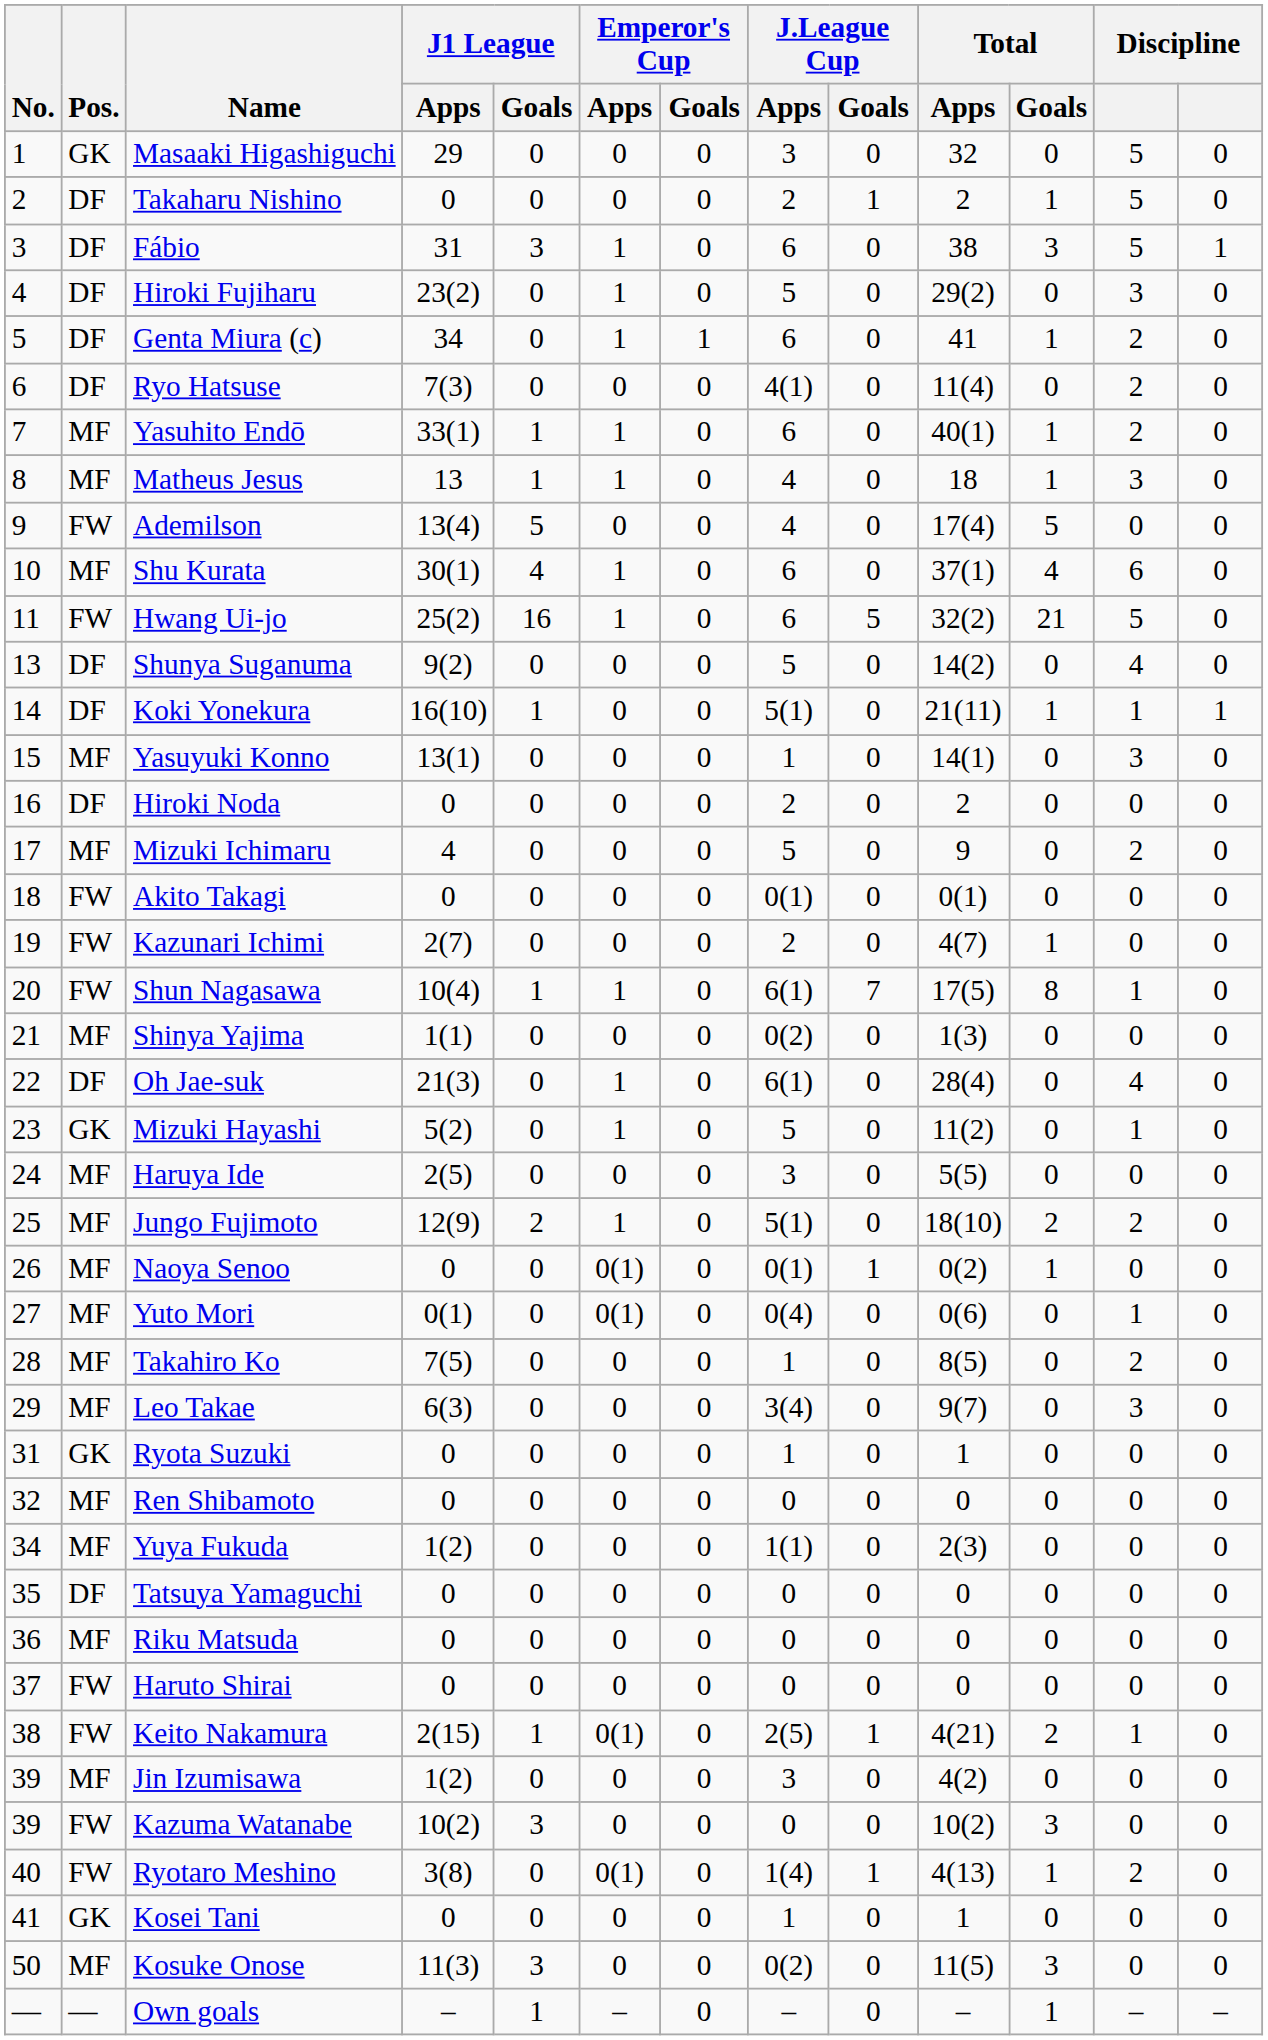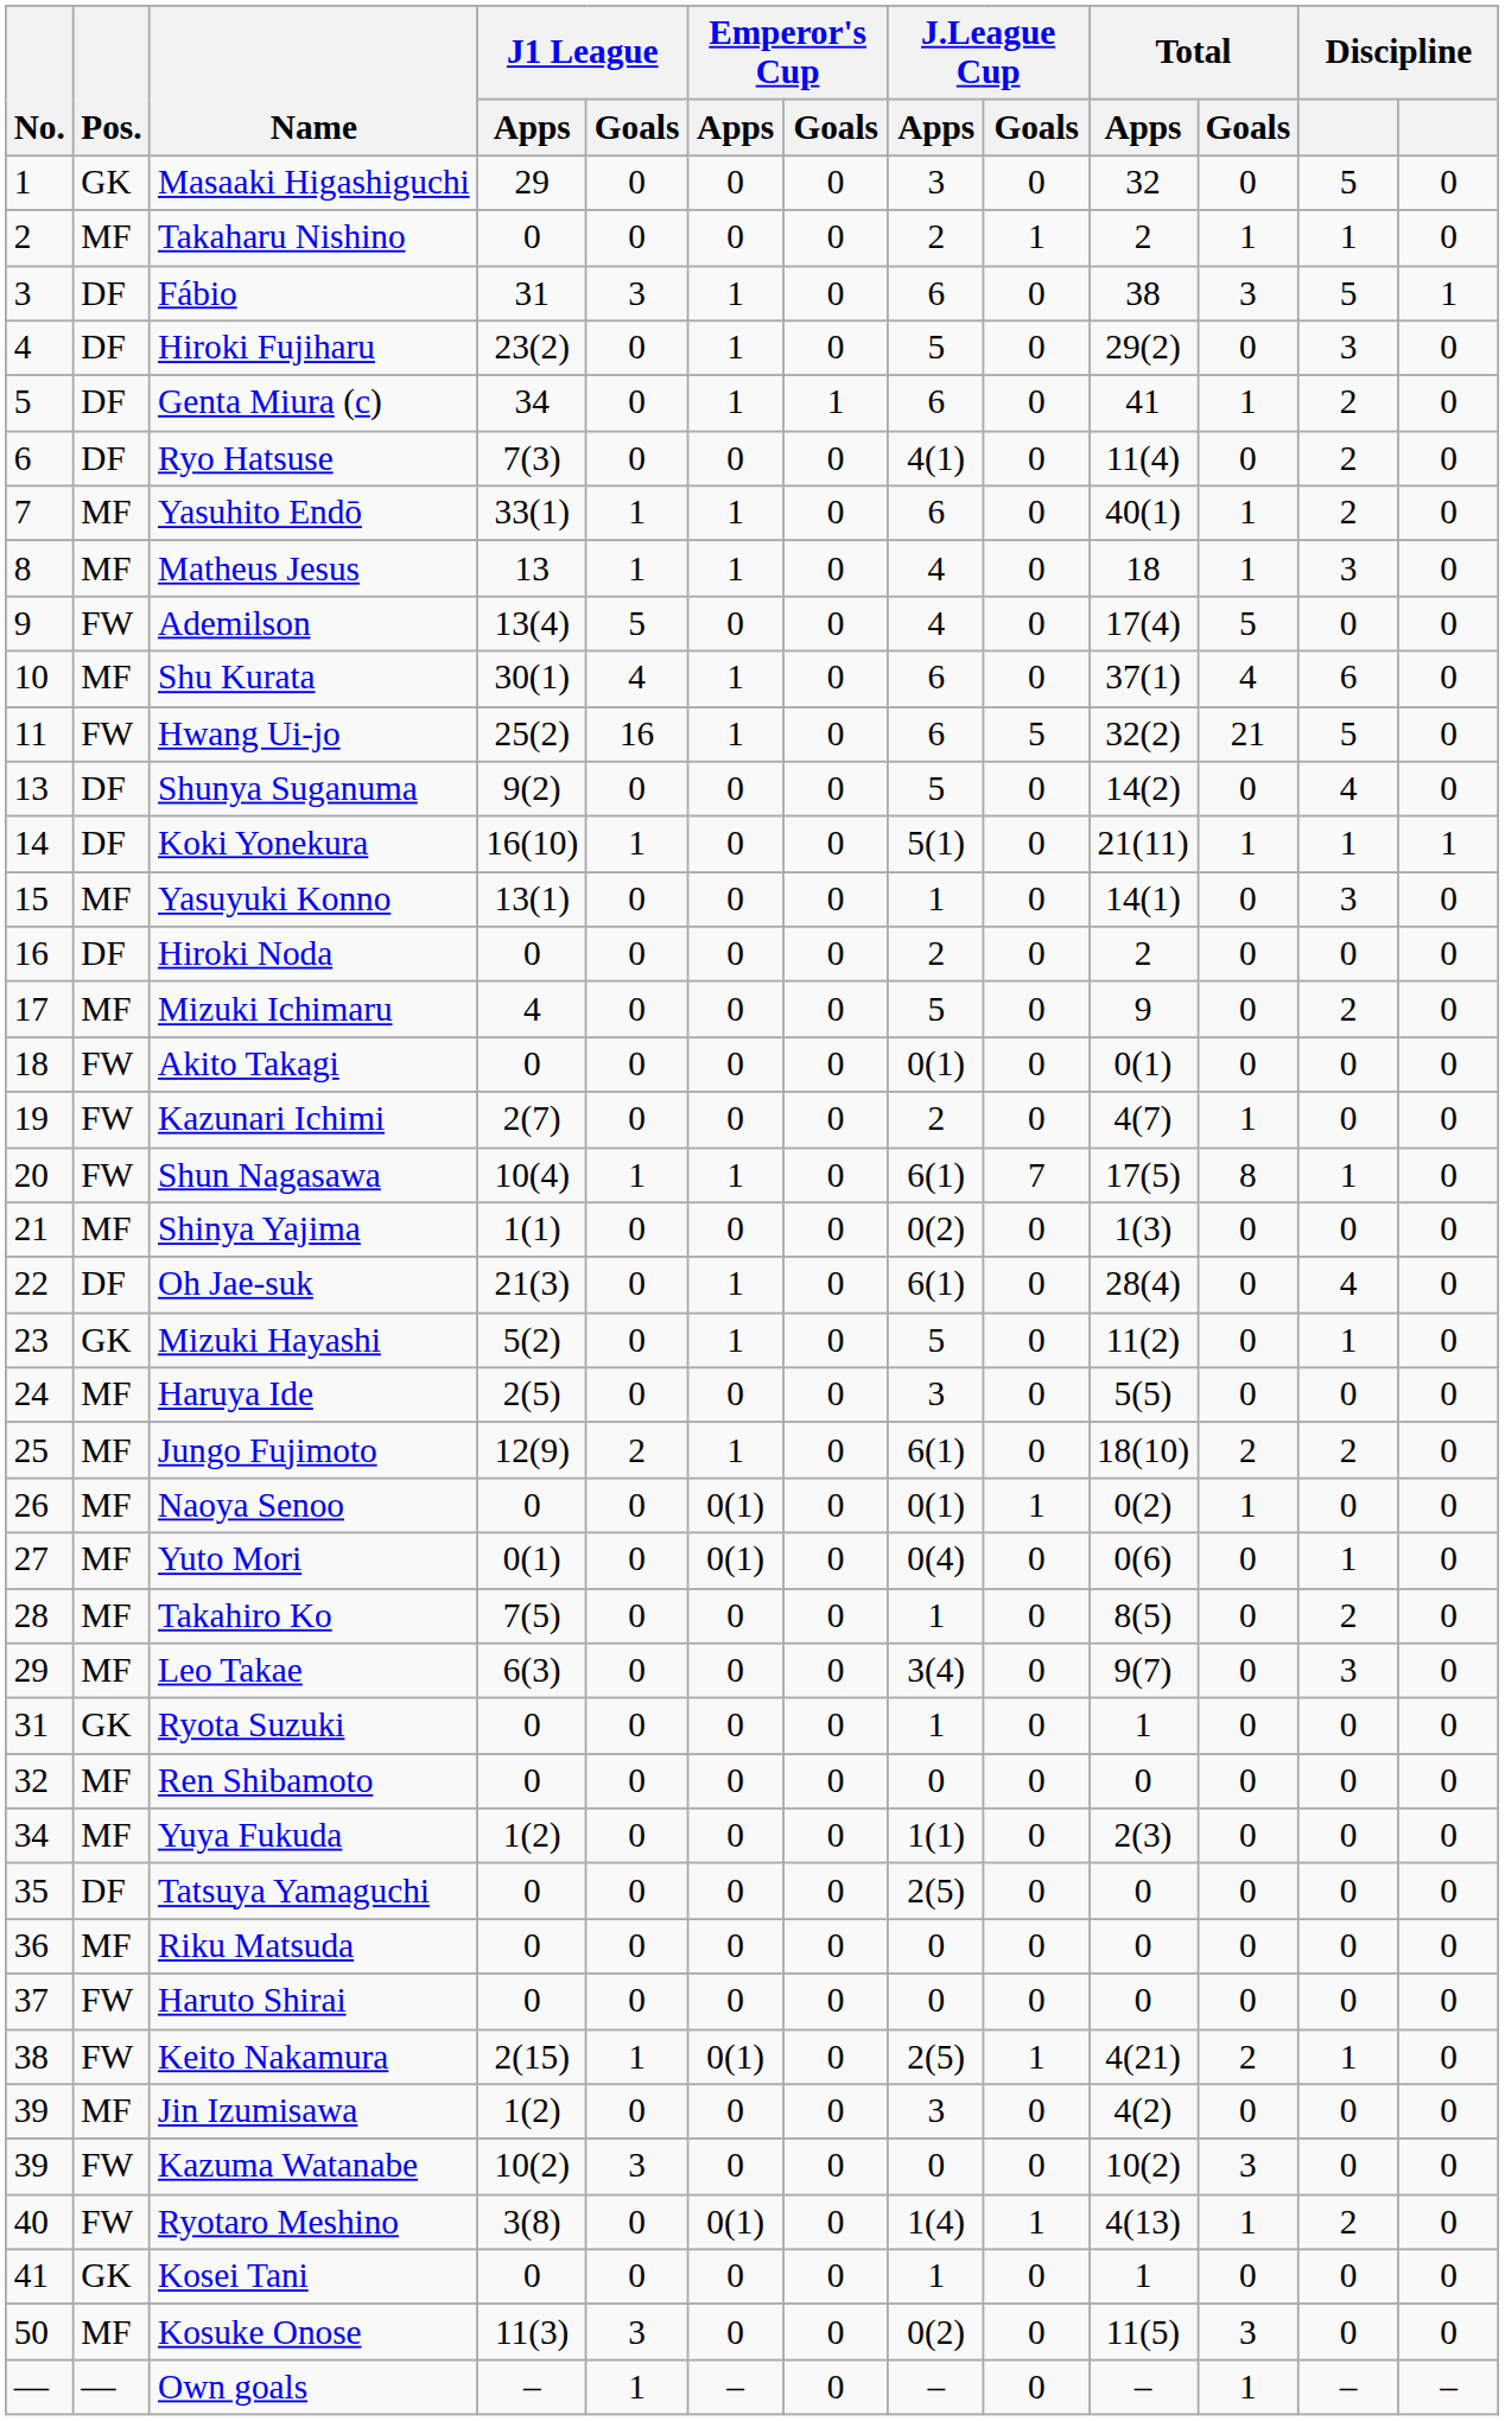 <table class="wikitable" style="text-align:center">
 <tr>
 <th rowspan=2 style="vertical-align:bottom;">No.</th>
 <th rowspan=2 style="vertical-align:bottom;">Pos.</th>
 <th rowspan=2 style="vertical-align:bottom;">Name</th>
 <th colspan=2 style="width:85px;"><a href='#'>J1 League</a></th>
 <th colspan=2 style="width:85px;"><a href='#'>Emperor's Cup</a></th>
 <th colspan=2 style="width:85px;"><a href='#'>J.League Cup</a></th>
 <th colspan=2 style="width:85px;">Total</th>
 <th colspan=2 style="width:85px;">Discipline</th>
 </tr>
 <tr>
 <th>Apps</th>
 <th>Goals</th>
 <th>Apps</th>
 <th>Goals</th>
 <th>Apps</th>
 <th>Goals</th>
 <th>Apps</th>
 <th>Goals</th>
 <th></th>
 <th></th>
 </tr>
 <tr>
 <td align="left">1</td>
 <td align="left">GK</td>
 <td align="left"> <a href='#'>Masaaki Higashiguchi</a></td>
 <td>29</td>
 <td>0</td>
 <td>0</td>
 <td>0</td>
 <td>3</td>
 <td>0</td>
 <td>32</td>
 <td>0</td>
 <td>5</td>
 <td>0</td>
 </tr>
 <tr>
 <td align="left">2</td>
-<td align="left">DF</td>
+<td align="left">MF</td>
 <td align="left"> <a href='#'>Takaharu Nishino</a></td>
 <td>0</td>
 <td>0</td>
 <td>0</td>
 <td>0</td>
 <td>2</td>
 <td>1</td>
 <td>2</td>
 <td>1</td>
-<td>5</td>
+<td>1</td>
 <td>0</td>
 </tr>
 <tr>
 <td align="left">3</td>
 <td align="left">DF</td>
 <td align="left"> <a href='#'>Fábio</a></td>
 <td>31</td>
 <td>3</td>
 <td>1</td>
 <td>0</td>
 <td>6</td>
 <td>0</td>
 <td>38</td>
 <td>3</td>
 <td>5</td>
 <td>1</td>
 </tr>
 <tr>
 <td align="left">4</td>
 <td align="left">DF</td>
 <td align="left"> <a href='#'>Hiroki Fujiharu</a></td>
 <td>23(2)</td>
 <td>0</td>
 <td>1</td>
 <td>0</td>
 <td>5</td>
 <td>0</td>
 <td>29(2)</td>
 <td>0</td>
 <td>3</td>
 <td>0</td>
 </tr>
 <tr>
 <td align="left">5</td>
 <td align="left">DF</td>
 <td align="left"> <a href='#'>Genta Miura</a> (<a href='#'>c</a>)</td>
 <td>34</td>
 <td>0</td>
 <td>1</td>
 <td>1</td>
 <td>6</td>
 <td>0</td>
 <td>41</td>
 <td>1</td>
 <td>2</td>
 <td>0</td>
 </tr>
 <tr>
 <td align="left">6</td>
 <td align="left">DF</td>
 <td align="left"> <a href='#'>Ryo Hatsuse</a></td>
 <td>7(3)</td>
 <td>0</td>
 <td>0</td>
 <td>0</td>
 <td>4(1)</td>
 <td>0</td>
 <td>11(4)</td>
 <td>0</td>
 <td>2</td>
 <td>0</td>
 </tr>
 <tr>
 <td align="left">7</td>
 <td align="left">MF</td>
 <td align="left"> <a href='#'>Yasuhito Endō</a></td>
 <td>33(1)</td>
 <td>1</td>
 <td>1</td>
 <td>0</td>
 <td>6</td>
 <td>0</td>
 <td>40(1)</td>
 <td>1</td>
 <td>2</td>
 <td>0</td>
 </tr>
 <tr>
 <td align="left">8</td>
 <td align="left">MF</td>
 <td align="left"> <a href='#'>Matheus Jesus</a></td>
 <td>13</td>
 <td>1</td>
 <td>1</td>
 <td>0</td>
 <td>4</td>
 <td>0</td>
 <td>18</td>
 <td>1</td>
 <td>3</td>
 <td>0</td>
 </tr>
 <tr>
 <td align="left">9</td>
 <td align="left">FW</td>
 <td align="left"> <a href='#'>Ademilson</a></td>
 <td>13(4)</td>
 <td>5</td>
 <td>0</td>
 <td>0</td>
 <td>4</td>
 <td>0</td>
 <td>17(4)</td>
 <td>5</td>
 <td>0</td>
 <td>0</td>
 </tr>
 <tr ->
 <td align="left">10</td>
 <td align="left">MF</td>
 <td align="left"> <a href='#'>Shu Kurata</a></td>
 <td>30(1)</td>
 <td>4</td>
 <td>1</td>
 <td>0</td>
 <td>6</td>
 <td>0</td>
 <td>37(1)</td>
 <td>4</td>
 <td>6</td>
 <td>0</td>
 </tr>
 <tr>
 <td align="left">11</td>
 <td align="left">FW</td>
 <td align="left"> <a href='#'>Hwang Ui-jo</a></td>
 <td>25(2)</td>
 <td>16</td>
 <td>1</td>
 <td>0</td>
 <td>6</td>
 <td>5</td>
 <td>32(2)</td>
 <td>21</td>
 <td>5</td>
 <td>0</td>
 </tr>
 <tr>
 <td align="left">13</td>
 <td align="left">DF</td>
 <td align="left"> <a href='#'>Shunya Suganuma</a></td>
 <td>9(2)</td>
 <td>0</td>
 <td>0</td>
 <td>0</td>
 <td>5</td>
 <td>0</td>
 <td>14(2)</td>
 <td>0</td>
 <td>4</td>
 <td>0</td>
 </tr>
 <tr>
 <td align="left">14</td>
 <td align="left">DF</td>
 <td align="left"> <a href='#'>Koki Yonekura</a></td>
 <td>16(10)</td>
 <td>1</td>
 <td>0</td>
 <td>0</td>
 <td>5(1)</td>
 <td>0</td>
 <td>21(11)</td>
 <td>1</td>
 <td>1</td>
 <td>1</td>
 </tr>
 <tr>
 <td align="left">15</td>
 <td align="left">MF</td>
 <td align="left"> <a href='#'>Yasuyuki Konno</a></td>
 <td>13(1)</td>
 <td>0</td>
 <td>0</td>
 <td>0</td>
 <td>1</td>
 <td>0</td>
 <td>14(1)</td>
 <td>0</td>
 <td>3</td>
 <td>0</td>
 </tr>
 <tr>
 <td align="left">16</td>
 <td align="left">DF</td>
 <td align="left"> <a href='#'>Hiroki Noda</a></td>
 <td>0</td>
 <td>0</td>
 <td>0</td>
 <td>0</td>
 <td>2</td>
 <td>0</td>
 <td>2</td>
 <td>0</td>
 <td>0</td>
 <td>0</td>
 </tr>
 <tr>
 <td align="left">17</td>
 <td align="left">MF</td>
 <td align="left"> <a href='#'>Mizuki Ichimaru</a></td>
 <td>4</td>
 <td>0</td>
 <td>0</td>
 <td>0</td>
 <td>5</td>
 <td>0</td>
 <td>9</td>
 <td>0</td>
 <td>2</td>
 <td>0</td>
 </tr>
 <tr>
 <td align="left">18</td>
 <td align="left">FW</td>
 <td align="left"> <a href='#'>Akito Takagi</a></td>
 <td>0</td>
 <td>0</td>
 <td>0</td>
 <td>0</td>
 <td>0(1)</td>
 <td>0</td>
 <td>0(1)</td>
 <td>0</td>
 <td>0</td>
 <td>0</td>
 </tr>
 <tr>
 <td align="left">19</td>
 <td align="left">FW</td>
 <td align="left"> <a href='#'>Kazunari Ichimi</a></td>
 <td>2(7)</td>
 <td>0</td>
 <td>0</td>
 <td>0</td>
 <td>2</td>
 <td>0</td>
 <td>4(7)</td>
 <td>1</td>
 <td>0</td>
 <td>0</td>
 </tr>
 <tr>
 <td align="left">20</td>
 <td align="left">FW</td>
 <td align="left"> <a href='#'>Shun Nagasawa</a></td>
 <td>10(4)</td>
 <td>1</td>
 <td>1</td>
 <td>0</td>
 <td>6(1)</td>
 <td>7</td>
 <td>17(5)</td>
 <td>8</td>
 <td>1</td>
 <td>0</td>
 </tr>
 <tr>
 <td align="left">21</td>
 <td align="left">MF</td>
 <td align="left"> <a href='#'>Shinya Yajima</a></td>
 <td>1(1)</td>
 <td>0</td>
 <td>0</td>
 <td>0</td>
 <td>0(2)</td>
 <td>0</td>
 <td>1(3)</td>
 <td>0</td>
 <td>0</td>
 <td>0</td>
 </tr>
 <tr>
 <td align="left">22</td>
 <td align="left">DF</td>
 <td align="left"> <a href='#'>Oh Jae-suk</a></td>
 <td>21(3)</td>
 <td>0</td>
 <td>1</td>
 <td>0</td>
 <td>6(1)</td>
 <td>0</td>
 <td>28(4)</td>
 <td>0</td>
 <td>4</td>
 <td>0</td>
 </tr>
 <tr>
 <td align="left">23</td>
 <td align="left">GK</td>
 <td align="left"> <a href='#'>Mizuki Hayashi</a></td>
 <td>5(2)</td>
 <td>0</td>
 <td>1</td>
 <td>0</td>
 <td>5</td>
 <td>0</td>
 <td>11(2)</td>
 <td>0</td>
 <td>1</td>
 <td>0</td>
 </tr>
 <tr>
 <td align="left">24</td>
 <td align="left">MF</td>
 <td align="left"> <a href='#'>Haruya Ide</a></td>
 <td>2(5)</td>
 <td>0</td>
 <td>0</td>
 <td>0</td>
 <td>3</td>
 <td>0</td>
 <td>5(5)</td>
 <td>0</td>
 <td>0</td>
 <td>0</td>
 </tr>
 <tr>
 <td align="left">25</td>
 <td align="left">MF</td>
 <td align="left"> <a href='#'>Jungo Fujimoto</a></td>
 <td>12(9)</td>
 <td>2</td>
 <td>1</td>
 <td>0</td>
-<td>5(1)</td>
+<td>6(1)</td>
 <td>0</td>
 <td>18(10)</td>
 <td>2</td>
 <td>2</td>
 <td>0</td>
 </tr>
 <tr>
 <td align="left">26</td>
 <td align="left">MF</td>
 <td align="left"> <a href='#'>Naoya Senoo</a></td>
 <td>0</td>
 <td>0</td>
 <td>0(1)</td>
 <td>0</td>
 <td>0(1)</td>
 <td>1</td>
 <td>0(2)</td>
 <td>1</td>
 <td>0</td>
 <td>0</td>
 </tr>
 <tr>
 <td align="left">27</td>
 <td align="left">MF</td>
 <td align="left"> <a href='#'>Yuto Mori</a></td>
 <td>0(1)</td>
 <td>0</td>
 <td>0(1)</td>
 <td>0</td>
 <td>0(4)</td>
 <td>0</td>
 <td>0(6)</td>
 <td>0</td>
 <td>1</td>
 <td>0</td>
 </tr>
 <tr>
 <td align="left">28</td>
 <td align="left">MF</td>
 <td align="left"> <a href='#'>Takahiro Ko</a></td>
 <td>7(5)</td>
 <td>0</td>
 <td>0</td>
 <td>0</td>
 <td>1</td>
 <td>0</td>
 <td>8(5)</td>
 <td>0</td>
 <td>2</td>
 <td>0</td>
 </tr>
 <tr>
 <td align="left">29</td>
 <td align="left">MF</td>
 <td align="left"> <a href='#'>Leo Takae</a></td>
 <td>6(3)</td>
 <td>0</td>
 <td>0</td>
 <td>0</td>
 <td>3(4)</td>
 <td>0</td>
 <td>9(7)</td>
 <td>0</td>
 <td>3</td>
 <td>0</td>
 </tr>
 <tr>
 <td align="left">31</td>
 <td align="left">GK</td>
 <td align="left"> <a href='#'>Ryota Suzuki</a></td>
 <td>0</td>
 <td>0</td>
 <td>0</td>
 <td>0</td>
 <td>1</td>
 <td>0</td>
 <td>1</td>
 <td>0</td>
 <td>0</td>
 <td>0</td>
 </tr>
 <tr>
 <td align="left">32</td>
 <td align="left">MF</td>
 <td align="left"> <a href='#'>Ren Shibamoto</a></td>
 <td>0</td>
 <td>0</td>
 <td>0</td>
 <td>0</td>
 <td>0</td>
 <td>0</td>
 <td>0</td>
 <td>0</td>
 <td>0</td>
 <td>0</td>
 </tr>
 <tr>
 <td align="left">34</td>
 <td align="left">MF</td>
 <td align="left"> <a href='#'>Yuya Fukuda</a></td>
 <td>1(2)</td>
 <td>0</td>
 <td>0</td>
 <td>0</td>
 <td>1(1)</td>
 <td>0</td>
 <td>2(3)</td>
 <td>0</td>
 <td>0</td>
 <td>0</td>
 </tr>
 <tr>
 <td align="left">35</td>
 <td align="left">DF</td>
 <td align="left"> <a href='#'>Tatsuya Yamaguchi</a></td>
 <td>0</td>
 <td>0</td>
 <td>0</td>
 <td>0</td>
-<td>0</td>
+<td>2(5)</td>
 <td>0</td>
 <td>0</td>
 <td>0</td>
 <td>0</td>
 <td>0</td>
 </tr>
 <tr>
 <td align="left">36</td>
 <td align="left">MF</td>
 <td align="left"> <a href='#'>Riku Matsuda</a></td>
 <td>0</td>
 <td>0</td>
 <td>0</td>
 <td>0</td>
 <td>0</td>
 <td>0</td>
 <td>0</td>
 <td>0</td>
 <td>0</td>
 <td>0</td>
 </tr>
 <tr>
 <td align="left">37</td>
 <td align="left">FW</td>
 <td align="left"> <a href='#'>Haruto Shirai</a></td>
 <td>0</td>
 <td>0</td>
 <td>0</td>
 <td>0</td>
 <td>0</td>
 <td>0</td>
 <td>0</td>
 <td>0</td>
 <td>0</td>
 <td>0</td>
 </tr>
 <tr>
 <td align="left">38</td>
 <td align="left">FW</td>
 <td align="left"> <a href='#'>Keito Nakamura</a></td>
 <td>2(15)</td>
 <td>1</td>
 <td>0(1)</td>
 <td>0</td>
 <td>2(5)</td>
 <td>1</td>
 <td>4(21)</td>
 <td>2</td>
 <td>1</td>
 <td>0</td>
 </tr>
 <tr>
 <td align="left">39</td>
 <td align="left">MF</td>
 <td align="left"> <a href='#'>Jin Izumisawa</a></td>
 <td>1(2)</td>
 <td>0</td>
 <td>0</td>
 <td>0</td>
 <td>3</td>
 <td>0</td>
 <td>4(2)</td>
 <td>0</td>
 <td>0</td>
 <td>0</td>
 </tr>
 <tr>
 <td align="left">39</td>
 <td align="left">FW</td>
 <td align="left"> <a href='#'>Kazuma Watanabe</a></td>
 <td>10(2)</td>
 <td>3</td>
 <td>0</td>
 <td>0</td>
 <td>0</td>
 <td>0</td>
 <td>10(2)</td>
 <td>3</td>
 <td>0</td>
 <td>0</td>
 </tr>
 <tr>
 <td align="left">40</td>
 <td align="left">FW</td>
 <td align="left"> <a href='#'>Ryotaro Meshino</a></td>
 <td>3(8)</td>
 <td>0</td>
 <td>0(1)</td>
 <td>0</td>
 <td>1(4)</td>
 <td>1</td>
 <td>4(13)</td>
 <td>1</td>
 <td>2</td>
 <td>0</td>
 </tr>
 <tr>
 <td align="left">41</td>
 <td align="left">GK</td>
 <td align="left"> <a href='#'>Kosei Tani</a></td>
 <td>0</td>
 <td>0</td>
 <td>0</td>
 <td>0</td>
 <td>1</td>
 <td>0</td>
 <td>1</td>
 <td>0</td>
 <td>0</td>
 <td>0</td>
 </tr>
 <tr>
 <td align="left">50</td>
 <td align="left">MF</td>
 <td align="left"> <a href='#'>Kosuke Onose</a></td>
 <td>11(3)</td>
 <td>3</td>
 <td>0</td>
 <td>0</td>
 <td>0(2)</td>
 <td>0</td>
 <td>11(5)</td>
 <td>3</td>
 <td>0</td>
 <td>0</td>
 </tr>
 <tr>
 <td align="left">—</td>
 <td align="left">—</td>
 <td align="left"><a href='#'>Own goals</a></td>
 <td>–</td>
 <td>1</td>
 <td>–</td>
 <td>0</td>
 <td>–</td>
 <td>0</td>
 <td>–</td>
 <td>1</td>
 <td>–</td>
 <td>–</td>
 </tr>
 </table>
